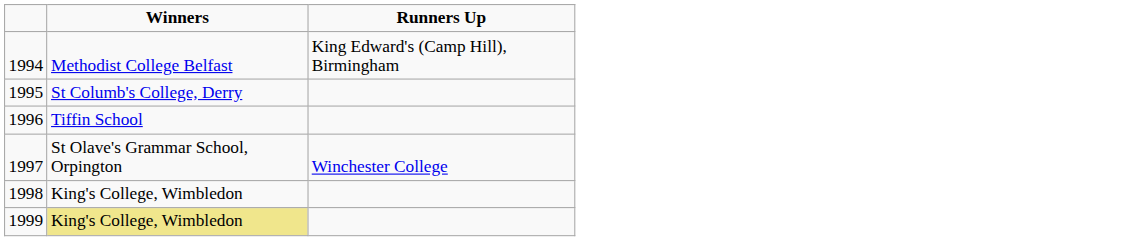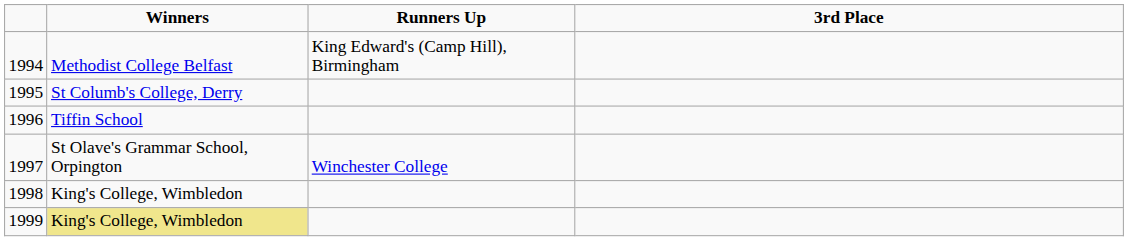 <table class="wikitable">
 <tr>
 <td width="30" Height="15" valign="bottom"></td>
 <td style="font-weight:bold" width="234" align="center" valign="bottom">Winners</td>
 <td style="font-weight:bold" width="240" align="center" valign="bottom">Runners Up</td>
+<td style="font-weight:bold" width="500" align="center" valign="bottom">3rd Place</td>
 </tr>
 <tr>
 <td Height="15" valign="bottom">1994</td>
 <td valign="bottom"><a href='#'>Methodist College Belfast</a></td>
 <td valign="bottom">King Edward's (Camp Hill), Birmingham</td>
+<td valign="bottom"></td>
 </tr>
 <tr>
 <td Height="15" valign="bottom">1995</td>
 <td valign="bottom"><a href='#'>St Columb's College, Derry</a></td>
+<td valign="bottom"></td>
 <td valign="bottom"></td>
 </tr>
 <tr>
 <td Height="15" valign="bottom">1996</td>
 <td valign="bottom"><a href='#'>Tiffin School</a></td>
 <td valign="bottom"></td>
+<td valign="bottom"></td>
 </tr>
 <tr>
 <td Height="15" valign="bottom">1997</td>
 <td valign="bottom">St Olave's Grammar School, Orpington</td>
 <td valign="bottom"><a href='#'>Winchester College</a></td>
+<td valign="bottom"></td>
 </tr>
 <tr>
 <td Height="15" valign="bottom">1998</td>
 <td valign="bottom">King's College, Wimbledon</td>
+<td valign="bottom"></td>
 <td valign="bottom"></td>
 </tr>
 <tr>
 <td Height="15" valign="bottom">1999</td>
 <td valign="bottom" style="background: khaki;">King's College, Wimbledon</td>
 <td valign="bottom"></td>
+<td valign="bottom"></td>
 </tr>
 </table>
